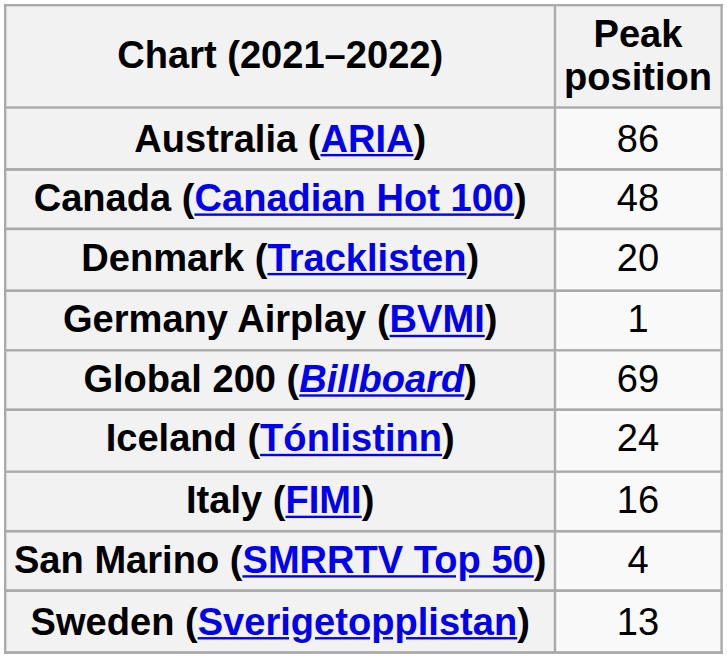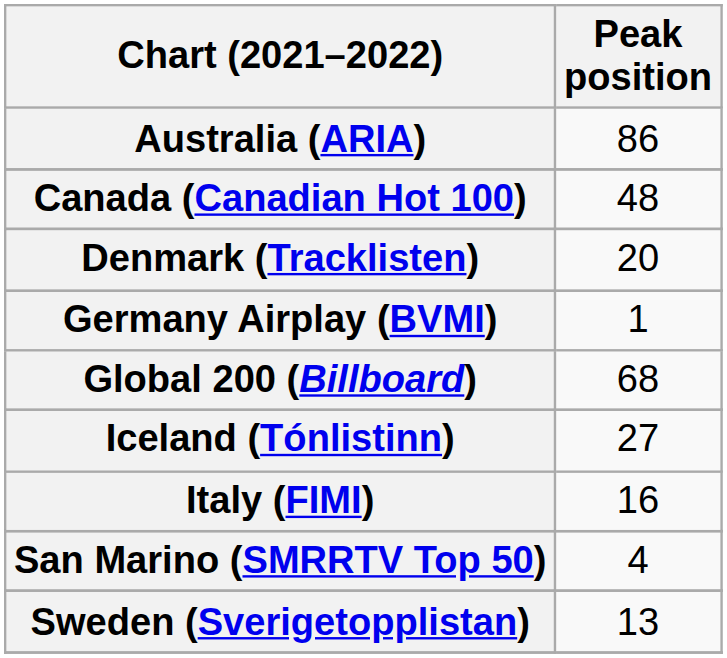 <table class="wikitable sortable plainrowheaders" style="text-align:center">
 <tr>
 <th scope="col">Chart (2021–2022)</th>
 <th scope="col">Peak<br>position</th>
 </tr>
 <tr>
 <th scope="row">Australia (<a href='#'>ARIA</a>)</th>
 <td>86</td>
 </tr>
 <tr>
 </tr>
 <tr>
 </tr>
 <tr>
 </tr>
 <tr>
 <th scope="row">Canada (<a href='#'>Canadian Hot 100</a>)</th>
 <td>48</td>
 </tr>
 <tr>
 </tr>
 <tr>
 <th scope="row">Denmark (<a href='#'>Tracklisten</a>)</th>
 <td>20</td>
 </tr>
 <tr>
 </tr>
 <tr>
 </tr>
 <tr>
 <th scope="row">Germany Airplay (<a href='#'>BVMI</a>)</th>
 <td>1</td>
 </tr>
 <tr>
 <th scope="row">Global 200 (<a href='#'><em>Billboard</em></a>)</th>
-<td>69</td>
+<td>68</td>
 </tr>
 <tr>
 </tr>
 <tr>
 </tr>
 <tr>
 </tr>
 <tr>
 <th scope="row">Iceland (<a href='#'>Tónlistinn</a>)</th>
-<td>24</td>
+<td>27</td>
 </tr>
 <tr>
 <th scope="row">Italy (<a href='#'>FIMI</a>)</th>
 <td>16</td>
 </tr>
 <tr>
 </tr>
 <tr>
 </tr>
 <tr>
 </tr>
 <tr>
 </tr>
 <tr>
 <th scope="row">San Marino (<a href='#'>SMRRTV Top 50</a>)</th>
 <td>4</td>
 </tr>
 <tr>
 </tr>
 <tr>
 </tr>
 <tr>
 <th scope="row">Sweden (<a href='#'>Sverigetopplistan</a>)</th>
 <td>13</td>
 </tr>
 <tr>
 </tr>
 <tr>
 </tr>
 </table>
